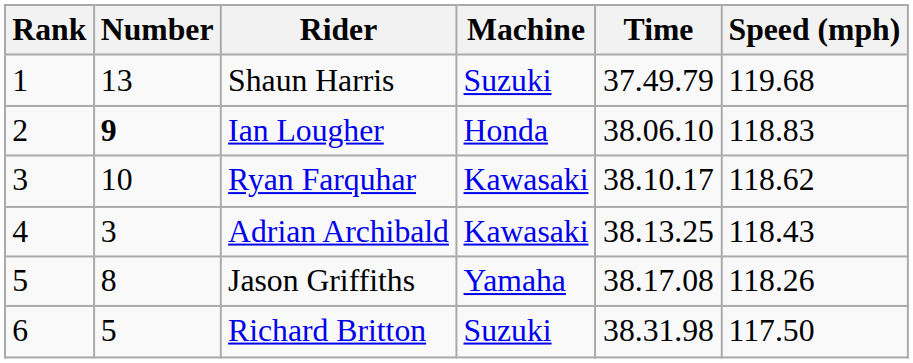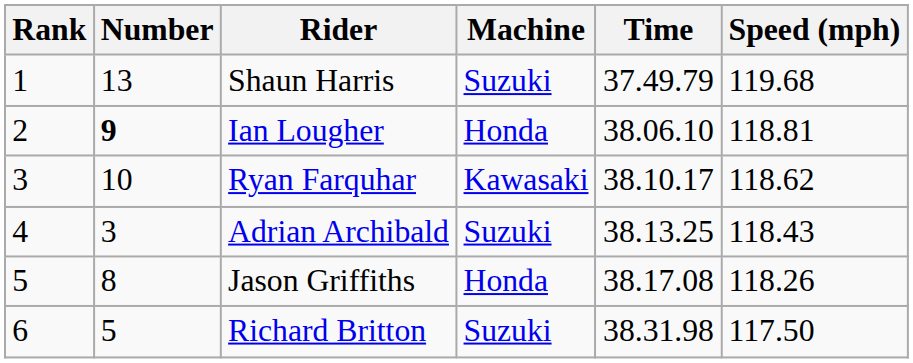 <table class="wikitable">
 <tr>
 <th>Rank</th>
 <th>Number</th>
 <th>Rider</th>
 <th>Machine</th>
 <th>Time</th>
 <th>Speed (mph)</th>
 </tr>
 <tr>
 <td>1</td>
 <td>13</td>
 <td> Shaun Harris</td>
 <td><a href='#'>Suzuki</a></td>
 <td>37.49.79</td>
 <td>119.68</td>
 </tr>
 <tr>
 <td>2</td>
 <td><strong>9</strong></td>
 <td> <a href='#'>Ian Lougher</a></td>
 <td><a href='#'>Honda</a></td>
 <td>38.06.10</td>
-<td>118.83</td>
+<td>118.81</td>
 </tr>
 <tr>
 <td>3</td>
 <td>10</td>
 <td> <a href='#'>Ryan Farquhar</a></td>
 <td><a href='#'>Kawasaki</a></td>
 <td>38.10.17</td>
 <td>118.62</td>
 </tr>
 <tr>
 <td>4</td>
 <td>3</td>
 <td> <a href='#'>Adrian Archibald</a></td>
-<td><a href='#'>Kawasaki</a></td>
+<td><a href='#'>Suzuki</a></td>
 <td>38.13.25</td>
 <td>118.43</td>
 </tr>
 <tr>
 <td>5</td>
 <td>8</td>
 <td> Jason Griffiths</td>
-<td><a href='#'>Yamaha</a></td>
+<td><a href='#'>Honda</a></td>
 <td>38.17.08</td>
 <td>118.26</td>
 </tr>
 <tr>
 <td>6</td>
 <td>5</td>
 <td> <a href='#'>Richard Britton</a></td>
 <td><a href='#'>Suzuki</a></td>
 <td>38.31.98</td>
 <td>117.50</td>
 </tr>
 </table>
